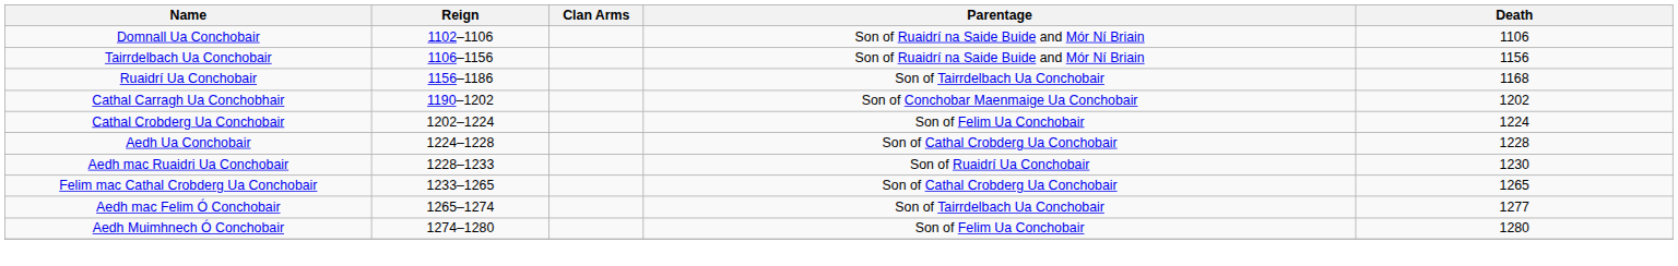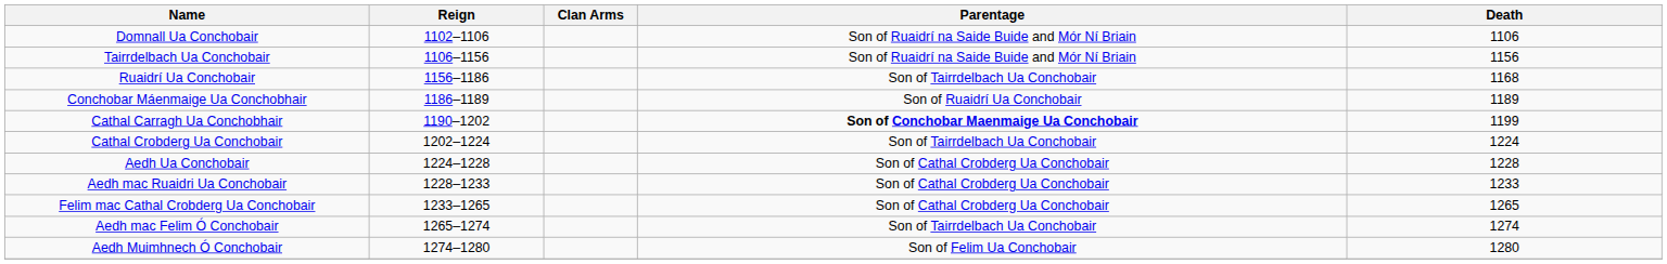 <table style="text-align:center; width:100%" class="wikitable">
 <tr>
 <th style="width:22%">Name</th>
 <th>Reign</th>
 <th style="width:105px">Clan Arms</th>
 <th>Parentage</th>
 <th style="width:19%">Death</th>
 </tr>
 <tr>
 <td><a href='#'>Domnall Ua Conchobair</a></td>
 <td><a href='#'>1102</a>–1106</td>
 <td></td>
 <td>Son of <a href='#'>Ruaidrí na Saide Buide</a> and <a href='#'>Mór Ní Briain</a></td>
 <td>1106</td>
 </tr>
 <tr>
 <td><a href='#'>Tairrdelbach Ua Conchobair</a></td>
 <td><a href='#'>1106</a>–1156</td>
 <td></td>
 <td>Son of <a href='#'>Ruaidrí na Saide Buide</a> and <a href='#'>Mór Ní Briain</a></td>
 <td>1156</td>
 </tr>
 <tr>
 <td><a href='#'>Ruaidrí Ua Conchobair</a></td>
 <td><a href='#'>1156</a>–1186</td>
 <td></td>
 <td>Son of <a href='#'>Tairrdelbach Ua Conchobair</a></td>
 <td>1168</td>
 </tr>
 <tr>
+<td><a href='#'>Conchobar Máenmaige Ua Conchobhair</a></td>
+<td><a href='#'>1186</a>–1189</td>
+<td></td>
+<td>Son of <a href='#'>Ruaidrí Ua Conchobair</a></td>
+<td>1189</td>
+</tr>
+<tr>
 <td><a href='#'>Cathal Carragh Ua Conchobhair</a></td>
 <td><a href='#'>1190</a>–1202</td>
 <td></td>
-<td>Son of <a href='#'>Conchobar Maenmaige Ua Conchobair</a></td>
-<td>1202</td>
+<td><strong>Son of <a href='#'>Conchobar Maenmaige Ua Conchobair</a></strong></td>
+<td>1199</td>
 </tr>
 <tr>
 <td><a href='#'>Cathal Crobderg Ua Conchobair</a></td>
 <td>1202–1224</td>
 <td></td>
-<td>Son of <a href='#'>Felim Ua Conchobair</a></td>
+<td>Son of <a href='#'>Tairrdelbach Ua Conchobair</a></td>
 <td>1224</td>
 </tr>
 <tr>
 <td><a href='#'>Aedh Ua Conchobair</a></td>
 <td>1224–1228</td>
 <td></td>
 <td>Son of <a href='#'>Cathal Crobderg Ua Conchobair</a></td>
 <td>1228</td>
 </tr>
 <tr>
 <td><a href='#'>Aedh mac Ruaidri Ua Conchobair</a></td>
 <td>1228–1233</td>
 <td></td>
-<td>Son of <a href='#'>Ruaidrí Ua Conchobair</a></td>
-<td>1230</td>
+<td>Son of <a href='#'>Cathal Crobderg Ua Conchobair</a></td>
+<td>1233</td>
 </tr>
 <tr>
 <td><a href='#'>Felim mac Cathal Crobderg Ua Conchobair</a></td>
 <td>1233–1265</td>
 <td></td>
 <td>Son of <a href='#'>Cathal Crobderg Ua Conchobair</a></td>
 <td>1265</td>
 </tr>
 <tr>
 <td><a href='#'>Aedh mac Felim Ó Conchobair</a></td>
 <td>1265–1274</td>
 <td></td>
 <td>Son of <a href='#'>Tairrdelbach Ua Conchobair</a></td>
-<td>1277</td>
+<td>1274</td>
 </tr>
 <tr>
 <td><a href='#'>Aedh Muimhnech Ó Conchobair</a></td>
 <td>1274–1280</td>
 <td></td>
 <td>Son of <a href='#'>Felim Ua Conchobair</a></td>
 <td>1280</td>
 </tr>
 <tr>
 </tr>
 </table>
